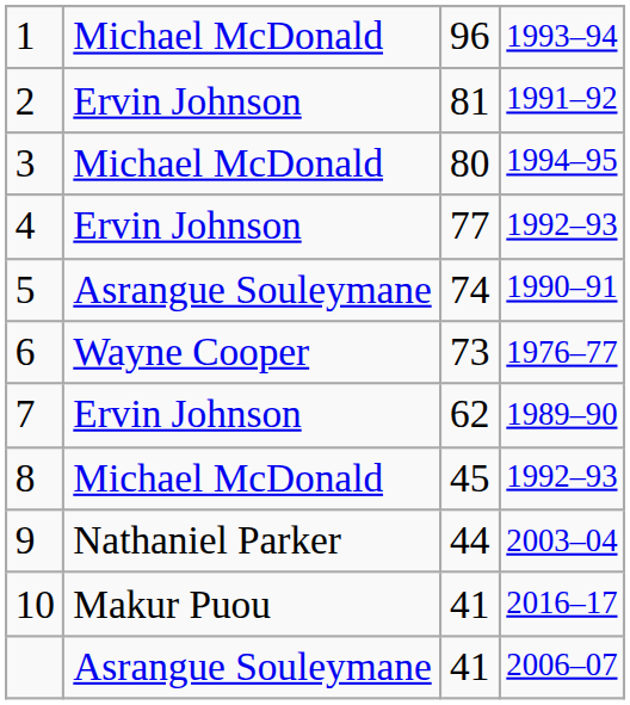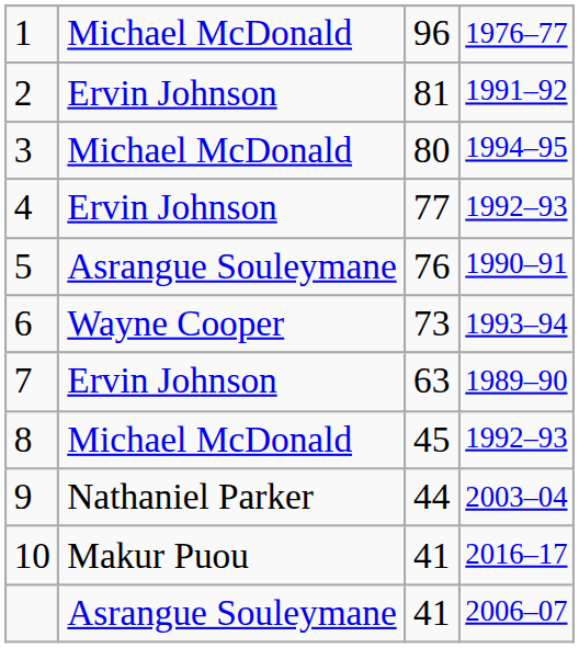 <table class="wikitable">
 <tr>
 </tr>
 <tr>
 <td>1</td>
 <td><a href='#'>Michael McDonald</a></td>
 <td>96</td>
-<td style="font-size:80%;"><a href='#'>1993–94</a></td>
+<td style="font-size:80%;"><a href='#'>1976–77</a></td>
 </tr>
 <tr>
 <td>2</td>
 <td><a href='#'>Ervin Johnson</a></td>
 <td>81</td>
 <td style="font-size:80%;"><a href='#'>1991–92</a></td>
 </tr>
 <tr>
 <td>3</td>
 <td><a href='#'>Michael McDonald</a></td>
 <td>80</td>
 <td style="font-size:80%;"><a href='#'>1994–95</a></td>
 </tr>
 <tr>
 <td>4</td>
 <td><a href='#'>Ervin Johnson</a></td>
 <td>77</td>
 <td style="font-size:80%;"><a href='#'>1992–93</a></td>
 </tr>
 <tr>
 <td>5</td>
 <td><a href='#'>Asrangue Souleymane</a></td>
-<td>74</td>
+<td>76</td>
 <td style="font-size:80%;"><a href='#'>1990–91</a></td>
 </tr>
 <tr>
 <td>6</td>
 <td><a href='#'>Wayne Cooper</a></td>
 <td>73</td>
-<td style="font-size:80%;"><a href='#'>1976–77</a></td>
+<td style="font-size:80%;"><a href='#'>1993–94</a></td>
 </tr>
 <tr>
 <td>7</td>
 <td><a href='#'>Ervin Johnson</a></td>
-<td>62</td>
+<td>63</td>
 <td style="font-size:80%;"><a href='#'>1989–90</a></td>
 </tr>
 <tr>
 <td>8</td>
 <td><a href='#'>Michael McDonald</a></td>
 <td>45</td>
 <td style="font-size:80%;"><a href='#'>1992–93</a></td>
 </tr>
 <tr>
 <td>9</td>
 <td>Nathaniel Parker</td>
 <td>44</td>
 <td style="font-size:80%;"><a href='#'>2003–04</a></td>
 </tr>
 <tr>
 <td>10</td>
 <td>Makur Puou</td>
 <td>41</td>
 <td style="font-size:80%;"><a href='#'>2016–17</a></td>
 </tr>
 <tr>
 <td></td>
 <td><a href='#'>Asrangue Souleymane</a></td>
 <td>41</td>
 <td style="font-size:80%;"><a href='#'>2006–07</a></td>
 </tr>
 </table>
